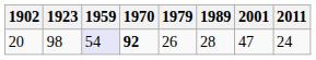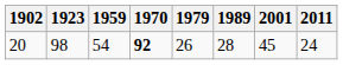 <table class="wikitable">
 <tr>
 <th>1902</th>
 <th>1923</th>
 <th>1959</th>
 <th>1970</th>
 <th>1979</th>
 <th>1989</th>
 <th>2001</th>
 <th>2011</th>
 </tr>
 <tr>
 <td>20</td>
 <td>98</td>
-<td style="background: lavender;">54</td>
+<td>54</td>
 <td><strong>92</strong></td>
 <td>26</td>
 <td>28</td>
-<td>47</td>
+<td>45</td>
 <td>24</td>
 </tr>
 </table>
